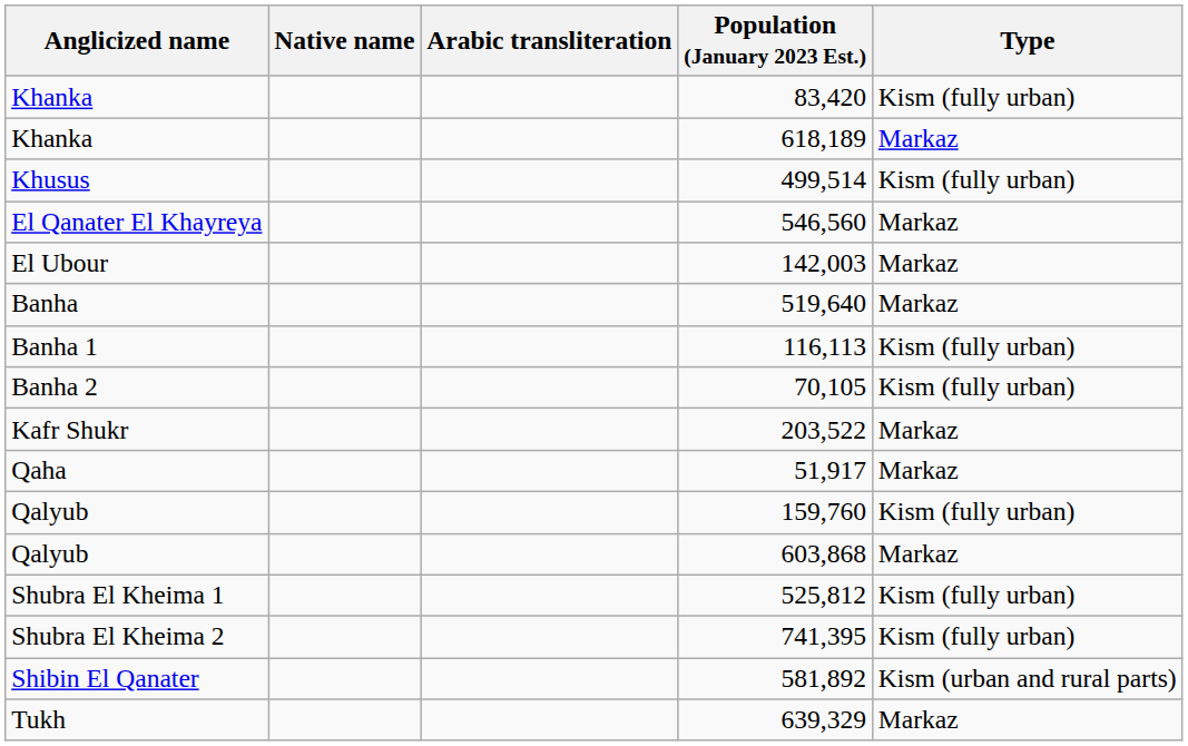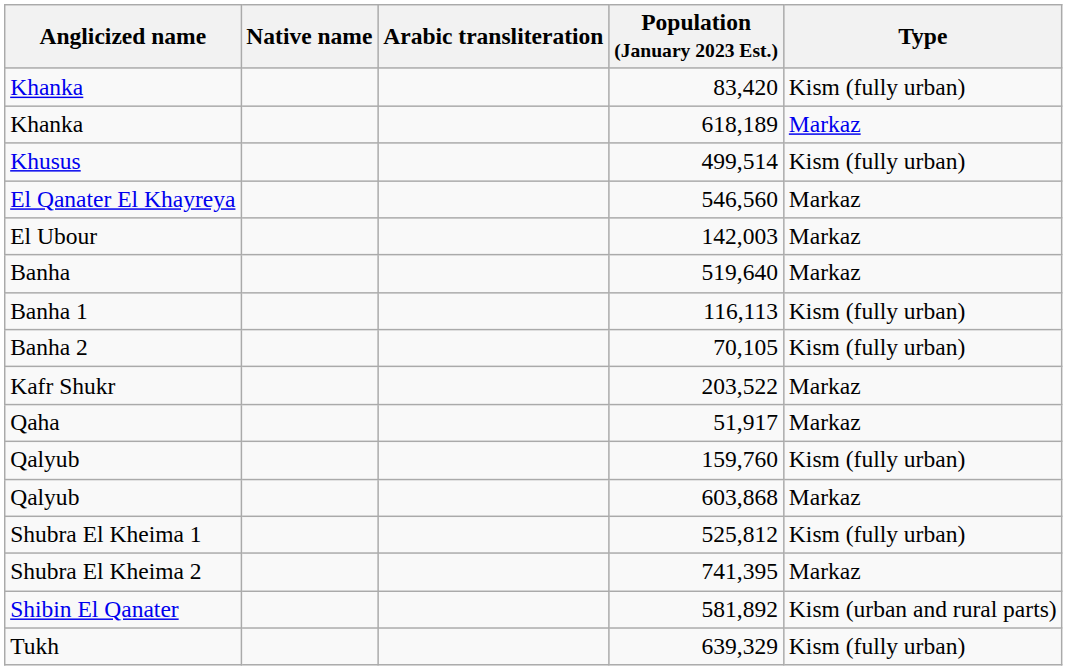 <table class="sortable wikitable plainrowheaders">
 <tr>
 <th>Anglicized name</th>
 <th>Native name</th>
 <th>Arabic transliteration</th>
 <th>Population<br><small>(January 2023 Est.)</small></th>
 <th>Type</th>
 </tr>
 <tr>
 <td><a href='#'>Khanka</a></td>
 <td style="text-align:right;"></td>
 <td></td>
 <td style="text-align:right;">83,420</td>
 <td>Kism (fully urban)</td>
 </tr>
 <tr>
 <td>Khanka</td>
 <td style="text-align:right;"></td>
 <td></td>
 <td style="text-align:right;">618,189</td>
 <td><a href='#'>Markaz</a></td>
 </tr>
 <tr>
 <td><a href='#'>Khusus</a></td>
 <td style="text-align:right;"></td>
 <td></td>
 <td style="text-align:right;">499,514</td>
 <td>Kism (fully urban)</td>
 </tr>
 <tr>
 <td><a href='#'>El Qanater El Khayreya</a></td>
 <td style="text-align:right;"></td>
 <td></td>
 <td style="text-align:right;">546,560</td>
 <td>Markaz</td>
 </tr>
 <tr>
 <td>El Ubour</td>
 <td style="text-align:right;"></td>
 <td></td>
 <td style="text-align:right;">142,003</td>
 <td>Markaz</td>
 </tr>
 <tr>
 <td>Banha</td>
 <td style="text-align:right;"></td>
 <td></td>
 <td style="text-align:right;">519,640</td>
 <td>Markaz</td>
 </tr>
 <tr>
 <td>Banha 1</td>
 <td style="text-align:right;"></td>
 <td></td>
 <td style="text-align:right;">116,113</td>
 <td>Kism (fully urban)</td>
 </tr>
 <tr>
 <td>Banha 2</td>
 <td style="text-align:right;"></td>
 <td></td>
 <td style="text-align:right;">70,105</td>
 <td>Kism (fully urban)</td>
 </tr>
 <tr>
 <td>Kafr Shukr</td>
 <td style="text-align:right;"></td>
 <td></td>
 <td style="text-align:right;">203,522</td>
 <td>Markaz</td>
 </tr>
 <tr>
 <td>Qaha</td>
 <td style="text-align:right;"></td>
 <td></td>
 <td style="text-align:right;">51,917</td>
 <td>Markaz</td>
 </tr>
 <tr>
 <td>Qalyub</td>
 <td style="text-align:right;"></td>
 <td></td>
 <td style="text-align:right;">159,760</td>
 <td>Kism (fully urban)</td>
 </tr>
 <tr>
 <td>Qalyub</td>
 <td style="text-align:right;"></td>
 <td></td>
 <td style="text-align:right;">603,868</td>
 <td>Markaz</td>
 </tr>
 <tr>
 <td>Shubra El Kheima 1</td>
 <td style="text-align:right;"></td>
 <td></td>
 <td style="text-align:right;">525,812</td>
 <td>Kism (fully urban)</td>
 </tr>
 <tr>
 <td>Shubra El Kheima 2</td>
 <td style="text-align:right;"></td>
 <td></td>
 <td style="text-align:right;">741,395</td>
-<td>Kism (fully urban)</td>
+<td>Markaz</td>
 </tr>
 <tr>
 <td><a href='#'>Shibin El Qanater</a></td>
 <td style="text-align:right;"></td>
 <td></td>
 <td style="text-align:right;">581,892</td>
 <td>Kism (urban and rural parts)</td>
 </tr>
 <tr>
 <td>Tukh</td>
 <td style="text-align:right;"></td>
 <td></td>
 <td style="text-align:right;">639,329</td>
-<td>Markaz</td>
+<td>Kism (fully urban)</td>
 </tr>
 </table>
